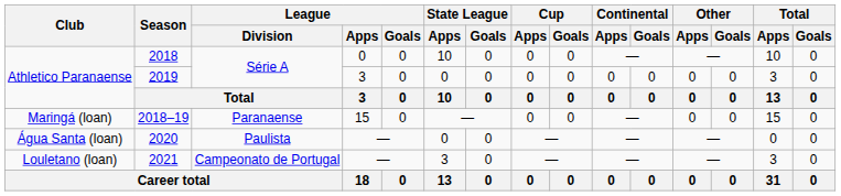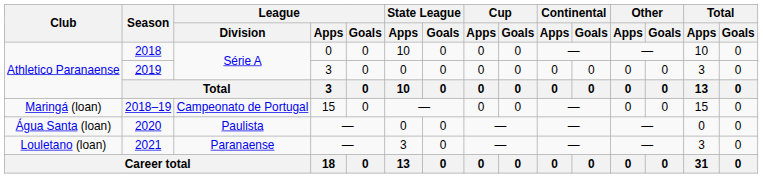 <table class="wikitable" style="text-align: center">
 <tr>
 <th rowspan="2">Club</th>
 <th rowspan="2">Season</th>
 <th colspan="3">League</th>
 <th colspan="2">State League</th>
 <th colspan="2">Cup</th>
 <th colspan="2">Continental</th>
 <th colspan="2">Other</th>
 <th colspan="2">Total</th>
 </tr>
 <tr>
 <th>Division</th>
 <th>Apps</th>
 <th>Goals</th>
 <th>Apps</th>
 <th>Goals</th>
 <th>Apps</th>
 <th>Goals</th>
 <th>Apps</th>
 <th>Goals</th>
 <th>Apps</th>
 <th>Goals</th>
 <th>Apps</th>
 <th>Goals</th>
 </tr>
 <tr>
 <td rowspan="3"><a href='#'>Athletico Paranaense</a></td>
 <td><a href='#'>2018</a></td>
 <td rowspan="2"><a href='#'>Série A</a></td>
 <td>0</td>
 <td>0</td>
 <td>10</td>
 <td>0</td>
 <td>0</td>
 <td>0</td>
 <td colspan="2">—</td>
 <td colspan="2">—</td>
 <td>10</td>
 <td>0</td>
 </tr>
 <tr>
 <td><a href='#'>2019</a></td>
 <td>3</td>
 <td>0</td>
 <td>0</td>
 <td>0</td>
 <td>0</td>
 <td>0</td>
 <td>0</td>
 <td>0</td>
 <td>0</td>
 <td>0</td>
 <td>3</td>
 <td>0</td>
 </tr>
 <tr>
 <th colspan="2"><strong>Total</strong></th>
 <th>3</th>
 <th>0</th>
 <th>10</th>
 <th>0</th>
 <th>0</th>
 <th>0</th>
 <th>0</th>
 <th>0</th>
 <th>0</th>
 <th>0</th>
 <th>13</th>
 <th>0</th>
 </tr>
 <tr>
 <td><a href='#'>Maringá</a> (loan)</td>
 <td><a href='#'>2018–19</a></td>
-<td><a href='#'>Paranaense</a></td>
+<td><a href='#'>Campeonato de Portugal</a></td>
 <td>15</td>
 <td>0</td>
 <td colspan="2">—</td>
 <td>0</td>
 <td>0</td>
 <td colspan="2">—</td>
 <td>0</td>
 <td>0</td>
 <td>15</td>
 <td>0</td>
 </tr>
 <tr>
 <td><a href='#'>Água Santa</a> (loan)</td>
 <td><a href='#'>2020</a></td>
 <td><a href='#'>Paulista</a></td>
 <td colspan="2">—</td>
 <td>0</td>
 <td>0</td>
 <td colspan="2">—</td>
 <td colspan="2">—</td>
 <td colspan="2">—</td>
 <td>0</td>
 <td>0</td>
 </tr>
 <tr>
 <td><a href='#'>Louletano</a> (loan)</td>
 <td><a href='#'>2021</a></td>
-<td><a href='#'>Campeonato de Portugal</a></td>
+<td><a href='#'>Paranaense</a></td>
 <td colspan="2">—</td>
 <td>3</td>
 <td>0</td>
 <td colspan="2">—</td>
 <td colspan="2">—</td>
 <td colspan="2">—</td>
 <td>3</td>
 <td>0</td>
 </tr>
 <tr>
 <th colspan="3"><strong>Career total</strong></th>
 <th>18</th>
 <th>0</th>
 <th>13</th>
 <th>0</th>
 <th>0</th>
 <th>0</th>
 <th>0</th>
 <th>0</th>
 <th>0</th>
 <th>0</th>
 <th>31</th>
 <th>0</th>
 </tr>
 </table>
